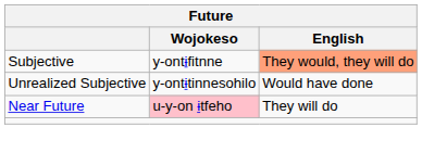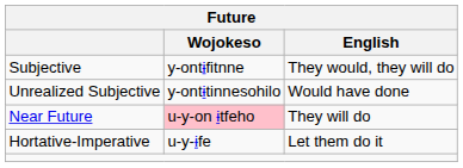 <table class="wikitable">
 <tr>
 <th colspan="3">Future</th>
 </tr>
 <tr>
 <th></th>
 <th>Wojokeso</th>
 <th>English</th>
 </tr>
 <tr>
 <td>Subjective</td>
 <td>y-ont<a href='#'>ɨ</a>fitnne</td>
-<td style="background: lightsalmon;">They would, they will do</td>
+<td>They would, they will do</td>
 </tr>
 <tr>
 <td>Unrealized Subjective</td>
 <td>y-ont<a href='#'>ɨ</a>tinnesohilo</td>
 <td>Would have done</td>
 </tr>
 <tr>
 <td><a href='#'>Near Future</a></td>
 <td style="background: pink;">u-y-on <a href='#'>ɨ</a>tfeho</td>
 <td>They will do</td>
 </tr>
 <tr>
+<td>Hortative-Imperative</td>
+<td>u-y-<a href='#'>ɨ</a>fe</td>
+<td>Let them do it</td>
+</tr>
+<tr>
 <td colspan="3"></td>
 </tr>
 </table>
